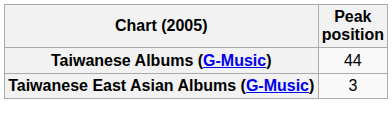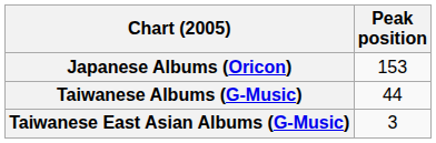 <table class="wikitable plainrowheaders sortable" style="text-align:center">
 <tr>
 <th scope="col">Chart (2005)</th>
 <th scope="col">Peak<br>position</th>
+</tr>
+<tr>
+<th scope="row">Japanese Albums (<a href='#'>Oricon</a>)</th>
+<td>153</td>
 </tr>
 <tr>
 <th scope="row">Taiwanese Albums (<a href='#'>G-Music</a>)</th>
 <td>44</td>
 </tr>
 <tr>
 <th scope="row">Taiwanese East Asian Albums (<a href='#'>G-Music</a>)</th>
 <td>3</td>
 </tr>
 <tr>
 </tr>
 </table>
